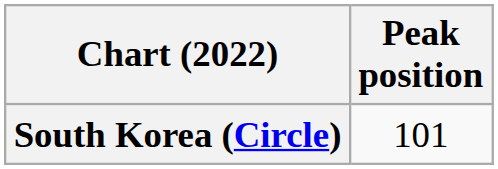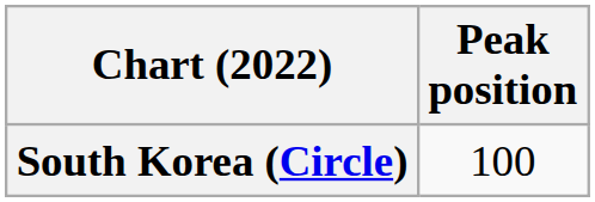 <table class="wikitable plainrowheaders" style="text-align:center">
 <tr>
 <th scope="col">Chart (2022)</th>
 <th scope="col">Peak<br>position</th>
 </tr>
 <tr>
 <th scope="row">South Korea (<a href='#'>Circle</a>)</th>
-<td>101</td>
+<td>100</td>
 </tr>
 </table>
